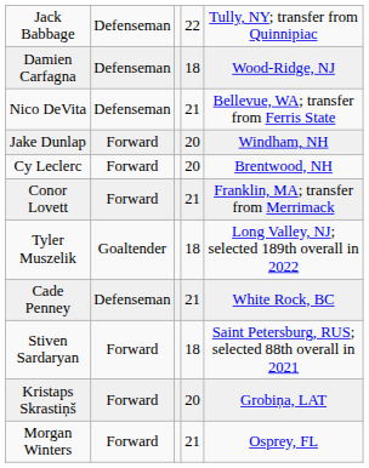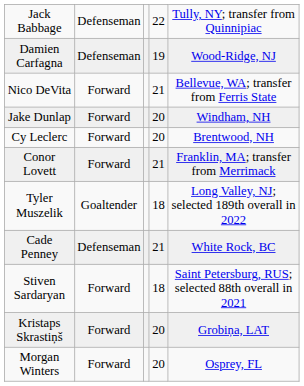 <table class="wikitable" width="60%">
 <tr align="center" bgcolor="">
 <td>Jack Babbage</td>
 <td>Defenseman</td>
 <td></td>
 <td>22</td>
 <td><a href='#'>Tully, NY</a>; transfer from <a href='#'>Quinnipiac</a></td>
 </tr>
 <tr align="center" bgcolor="f0f0f0">
 <td>Damien Carfagna</td>
 <td>Defenseman</td>
 <td></td>
-<td>18</td>
+<td>19</td>
 <td><a href='#'>Wood-Ridge, NJ</a></td>
 </tr>
 <tr align="center" bgcolor="">
 <td>Nico DeVita</td>
-<td>Defenseman</td>
+<td>Forward</td>
 <td></td>
 <td>21</td>
 <td><a href='#'>Bellevue, WA</a>; transfer from <a href='#'>Ferris State</a></td>
 </tr>
 <tr align="center" bgcolor="f0f0f0">
 <td>Jake Dunlap</td>
 <td>Forward</td>
 <td></td>
 <td>20</td>
 <td><a href='#'>Windham, NH</a></td>
 </tr>
 <tr align="center" bgcolor="">
 <td>Cy Leclerc</td>
 <td>Forward</td>
 <td></td>
 <td>20</td>
 <td><a href='#'>Brentwood, NH</a></td>
 </tr>
 <tr align="center" bgcolor="f0f0f0">
 <td>Conor Lovett</td>
 <td>Forward</td>
 <td></td>
 <td>21</td>
 <td><a href='#'>Franklin, MA</a>; transfer from <a href='#'>Merrimack</a></td>
 </tr>
 <tr align="center" bgcolor="">
 <td>Tyler Muszelik</td>
 <td>Goaltender</td>
 <td></td>
 <td>18</td>
 <td><a href='#'>Long Valley, NJ</a>; selected 189th overall in <a href='#'>2022</a></td>
 </tr>
 <tr align="center" bgcolor="f0f0f0">
 <td>Cade Penney</td>
 <td>Defenseman</td>
 <td></td>
 <td>21</td>
 <td><a href='#'>White Rock, BC</a></td>
 </tr>
 <tr align="center" bgcolor="">
 <td>Stiven Sardaryan</td>
 <td>Forward</td>
 <td></td>
 <td>18</td>
 <td><a href='#'>Saint Petersburg, RUS</a>; selected 88th overall in <a href='#'>2021</a></td>
 </tr>
 <tr align="center" bgcolor="f0f0f0">
 <td>Kristaps Skrastiņš</td>
 <td>Forward</td>
 <td></td>
 <td>20</td>
 <td><a href='#'>Grobiņa, LAT</a></td>
 </tr>
 <tr align="center" bgcolor="">
 <td>Morgan Winters</td>
 <td>Forward</td>
 <td></td>
-<td>21</td>
+<td>20</td>
 <td><a href='#'>Osprey, FL</a></td>
 </tr>
 </table>
